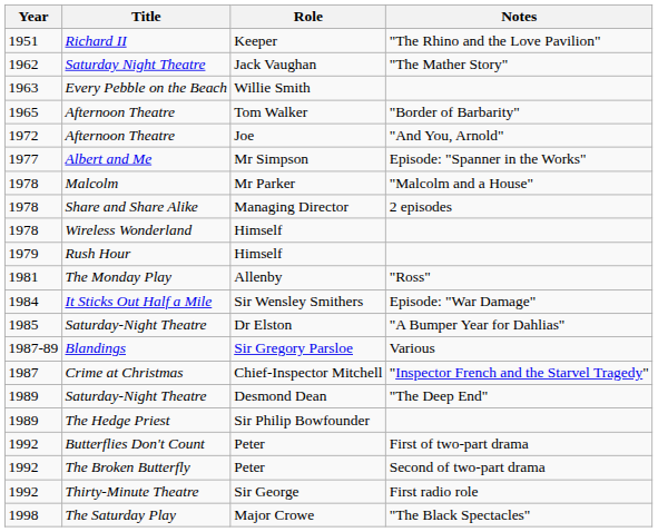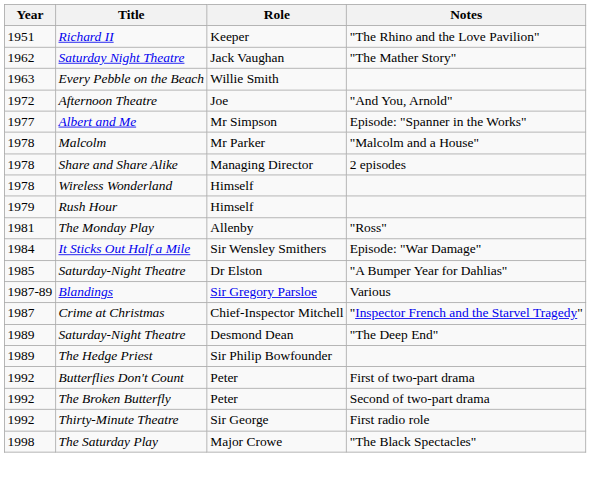 <table class="wikitable">
 <tr>
 <th>Year</th>
 <th>Title</th>
 <th>Role</th>
 <th>Notes</th>
 </tr>
 <tr>
 <td>1951</td>
 <td><em><a href='#'>Richard II</a></em></td>
 <td>Keeper</td>
 <td>"The Rhino and the Love Pavilion"</td>
 </tr>
 <tr>
 <td>1962</td>
 <td><em><a href='#'>Saturday Night Theatre</a></em></td>
 <td>Jack Vaughan</td>
 <td>"The Mather Story"</td>
 </tr>
 <tr>
 <td>1963</td>
 <td><em>Every Pebble on the Beach</em></td>
 <td>Willie Smith</td>
 <td></td>
-</tr>
-<tr>
-<td>1965</td>
-<td><em>Afternoon Theatre</em></td>
-<td>Tom Walker</td>
-<td>"Border of Barbarity"</td>
 </tr>
 <tr>
 <td>1972</td>
 <td><em>Afternoon Theatre</em></td>
 <td>Joe</td>
 <td>"And You, Arnold"</td>
 </tr>
 <tr>
 <td>1977</td>
 <td><em><a href='#'>Albert and Me</a></em></td>
 <td>Mr Simpson</td>
 <td>Episode: "Spanner in the Works"</td>
 </tr>
 <tr>
 <td>1978</td>
 <td><em>Malcolm</em></td>
 <td>Mr Parker</td>
 <td>"Malcolm and a House"</td>
 </tr>
 <tr>
 <td>1978</td>
 <td><em>Share and Share Alike</em></td>
 <td>Managing Director</td>
 <td>2 episodes</td>
 </tr>
 <tr>
 <td>1978</td>
 <td><em>Wireless Wonderland</em></td>
 <td>Himself</td>
 <td></td>
 </tr>
 <tr>
 <td>1979</td>
 <td><em>Rush Hour</em></td>
 <td>Himself</td>
 <td></td>
 </tr>
 <tr>
 <td>1981</td>
 <td><em>The Monday Play</em></td>
 <td>Allenby</td>
 <td>"Ross"</td>
 </tr>
 <tr>
 <td>1984</td>
 <td><em><a href='#'>It Sticks Out Half a Mile</a></em></td>
 <td>Sir Wensley Smithers</td>
 <td>Episode: "War Damage"</td>
 </tr>
 <tr>
 <td>1985</td>
 <td><em>Saturday-Night Theatre</em></td>
 <td>Dr Elston</td>
 <td>"A Bumper Year for Dahlias"</td>
 </tr>
 <tr>
 <td>1987-89</td>
 <td><em><a href='#'>Blandings</a></em></td>
 <td><a href='#'>Sir Gregory Parsloe</a></td>
 <td>Various</td>
 </tr>
 <tr>
 <td>1987</td>
 <td><em>Crime at Christmas</em></td>
 <td>Chief-Inspector Mitchell</td>
 <td>"<a href='#'>Inspector French and the Starvel Tragedy</a>"</td>
 </tr>
 <tr>
 <td>1989</td>
 <td><em>Saturday-Night Theatre</em></td>
 <td>Desmond Dean</td>
 <td>"The Deep End"</td>
 </tr>
 <tr>
 <td>1989</td>
 <td><em>The Hedge Priest</em></td>
 <td>Sir Philip Bowfounder</td>
 <td></td>
 </tr>
 <tr>
 <td>1992</td>
 <td><em>Butterflies Don't Count</em></td>
 <td>Peter</td>
 <td>First of two-part drama</td>
 </tr>
 <tr>
 <td>1992</td>
 <td><em>The Broken Butterfly</em></td>
 <td>Peter</td>
 <td>Second of two-part drama</td>
 </tr>
 <tr>
 <td>1992</td>
 <td><em>Thirty-Minute Theatre</em></td>
 <td>Sir George</td>
 <td>First radio role</td>
 </tr>
 <tr>
 <td>1998</td>
 <td><em>The Saturday Play</em></td>
 <td>Major Crowe</td>
 <td>"The Black Spectacles"</td>
 </tr>
 </table>
